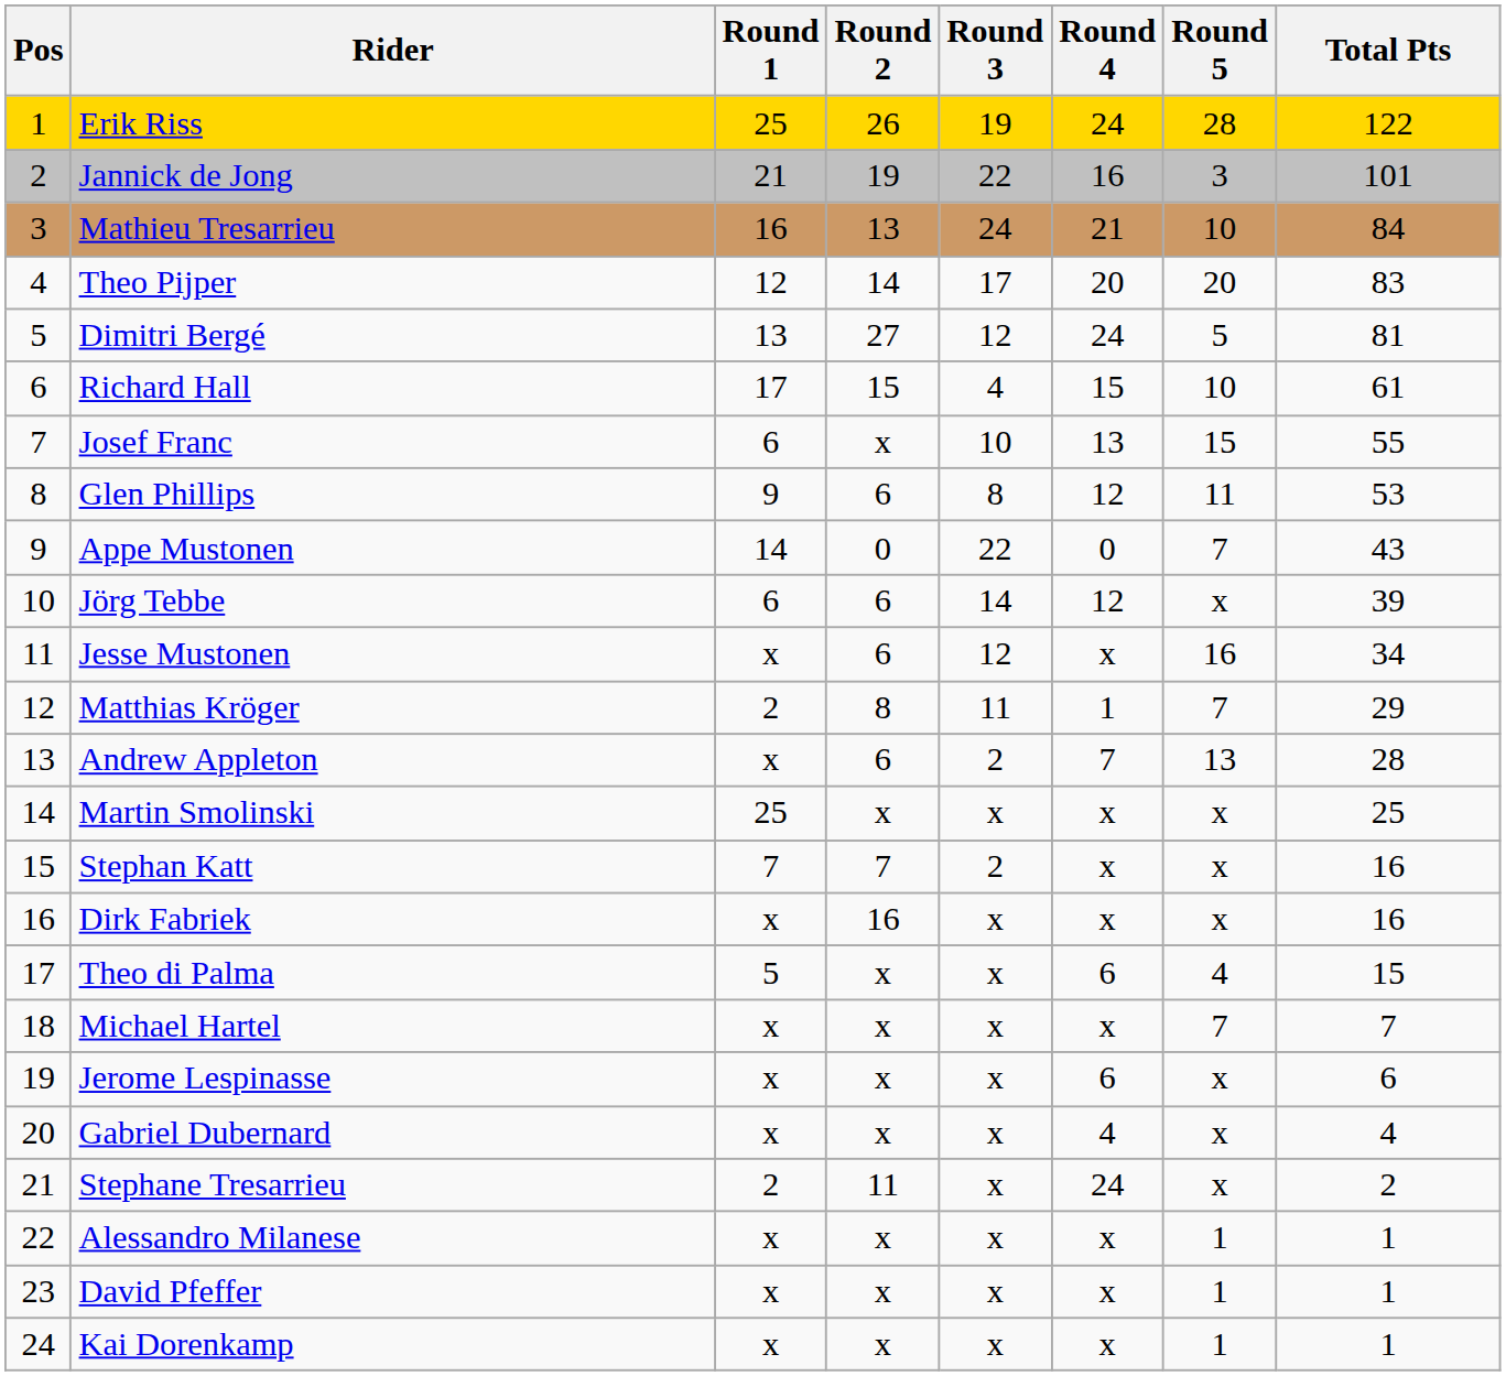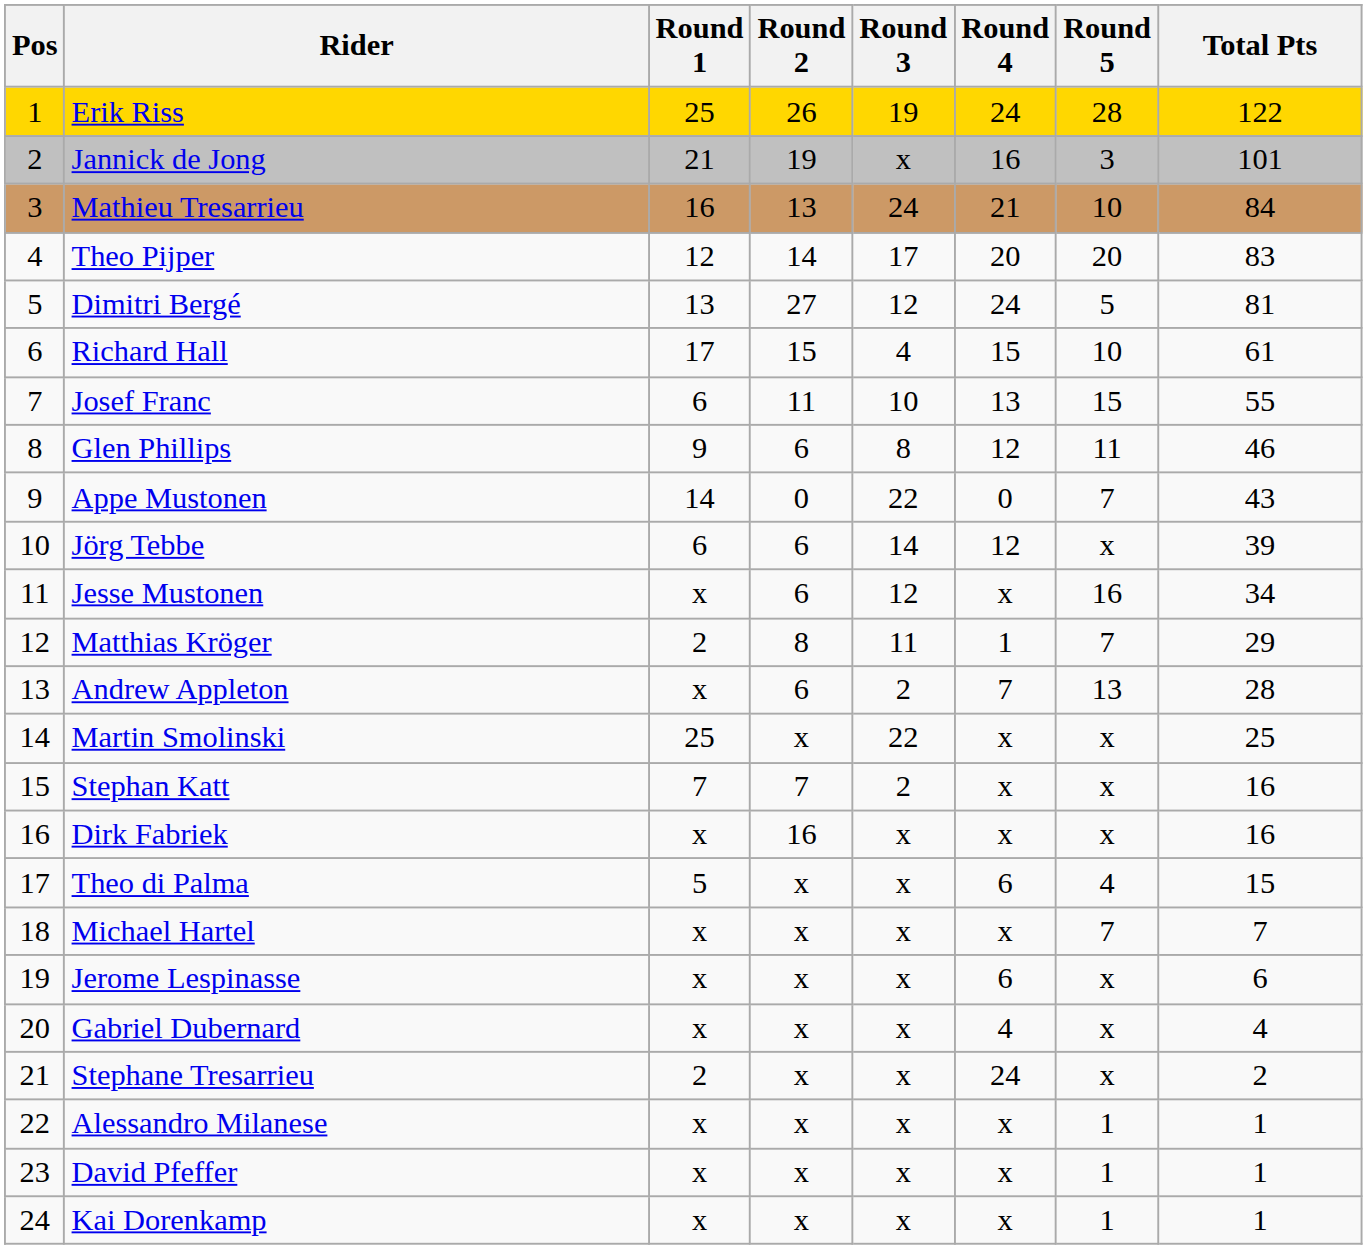 <table class="wikitable" style="font-size: 100%">
 <tr>
 <th width=20>Pos</th>
 <th width=300>Rider</th>
 <th width=40>Round 1</th>
 <th width=40>Round 2</th>
 <th width=40>Round 3</th>
 <th width=40>Round 4</th>
 <th width=40>Round 5</th>
 <th width=100>Total Pts</th>
 </tr>
 <tr align=center style="background-color: gold;">
 <td>1</td>
 <td align="left"> <a href='#'>Erik Riss</a></td>
 <td>25</td>
 <td>26</td>
 <td>19</td>
 <td>24</td>
 <td>28</td>
 <td>122</td>
 </tr>
 <tr align=center style="background-color: silver;">
 <td>2</td>
 <td align="left"> <a href='#'>Jannick de Jong</a></td>
 <td>21</td>
 <td>19</td>
-<td>22</td>
+<td>x</td>
 <td>16</td>
 <td>3</td>
 <td>101</td>
 </tr>
 <tr align=center style="background-color: #cc9966;">
 <td>3</td>
 <td align="left"> <a href='#'>Mathieu Tresarrieu</a></td>
 <td>16</td>
 <td>13</td>
 <td>24</td>
 <td>21</td>
 <td>10</td>
 <td>84</td>
 </tr>
 <tr align=center>
 <td>4</td>
 <td align="left"> <a href='#'>Theo Pijper</a></td>
 <td>12</td>
 <td>14</td>
 <td>17</td>
 <td>20</td>
 <td>20</td>
 <td>83</td>
 </tr>
 <tr align=center>
 <td>5</td>
 <td align="left"> <a href='#'>Dimitri Bergé</a></td>
 <td>13</td>
 <td>27</td>
 <td>12</td>
 <td>24</td>
 <td>5</td>
 <td>81</td>
 </tr>
 <tr align=center>
 <td>6</td>
 <td align="left"> <a href='#'>Richard Hall</a></td>
 <td>17</td>
 <td>15</td>
 <td>4</td>
 <td>15</td>
 <td>10</td>
 <td>61</td>
 </tr>
 <tr align=center>
 <td>7</td>
 <td align="left"> <a href='#'>Josef Franc</a></td>
 <td>6</td>
-<td>x</td>
+<td>11</td>
 <td>10</td>
 <td>13</td>
 <td>15</td>
 <td>55</td>
 </tr>
 <tr align=center>
 <td>8</td>
 <td align="left"> <a href='#'>Glen Phillips</a></td>
 <td>9</td>
 <td>6</td>
 <td>8</td>
 <td>12</td>
 <td>11</td>
-<td>53</td>
+<td>46</td>
 </tr>
 <tr align=center>
 <td>9</td>
 <td align="left"> <a href='#'>Appe Mustonen</a></td>
 <td>14</td>
 <td>0</td>
 <td>22</td>
 <td>0</td>
 <td>7</td>
 <td>43</td>
 </tr>
 <tr align=center>
 <td>10</td>
 <td align="left"> <a href='#'>Jörg Tebbe</a></td>
 <td>6</td>
 <td>6</td>
 <td>14</td>
 <td>12</td>
 <td>x</td>
 <td>39</td>
 </tr>
 <tr align=center>
 <td>11</td>
 <td align="left"> <a href='#'>Jesse Mustonen</a></td>
 <td>x</td>
 <td>6</td>
 <td>12</td>
 <td>x</td>
 <td>16</td>
 <td>34</td>
 </tr>
 <tr align=center>
 <td>12</td>
 <td align="left"> <a href='#'>Matthias Kröger</a></td>
 <td>2</td>
 <td>8</td>
 <td>11</td>
 <td>1</td>
 <td>7</td>
 <td>29</td>
 </tr>
 <tr align=center>
 <td>13</td>
 <td align="left"> <a href='#'>Andrew Appleton</a></td>
 <td>x</td>
 <td>6</td>
 <td>2</td>
 <td>7</td>
 <td>13</td>
 <td>28</td>
 </tr>
 <tr align=center>
 <td>14</td>
 <td align="left"> <a href='#'>Martin Smolinski</a></td>
 <td>25</td>
 <td>x</td>
-<td>x</td>
+<td>22</td>
 <td>x</td>
 <td>x</td>
 <td>25</td>
 </tr>
 <tr align=center>
 <td>15</td>
 <td align="left"> <a href='#'>Stephan Katt</a></td>
 <td>7</td>
 <td>7</td>
 <td>2</td>
 <td>x</td>
 <td>x</td>
 <td>16</td>
 </tr>
 <tr align=center>
 <td>16</td>
 <td align="left"> <a href='#'>Dirk Fabriek</a></td>
 <td>x</td>
 <td>16</td>
 <td>x</td>
 <td>x</td>
 <td>x</td>
 <td>16</td>
 </tr>
 <tr align=center>
 <td>17</td>
 <td align="left"> <a href='#'>Theo di Palma</a></td>
 <td>5</td>
 <td>x</td>
 <td>x</td>
 <td>6</td>
 <td>4</td>
 <td>15</td>
 </tr>
 <tr align=center>
 <td>18</td>
 <td align="left"> <a href='#'>Michael Hartel</a></td>
 <td>x</td>
 <td>x</td>
 <td>x</td>
 <td>x</td>
 <td>7</td>
 <td>7</td>
 </tr>
 <tr align=center>
 <td>19</td>
 <td align="left"> <a href='#'>Jerome Lespinasse</a></td>
 <td>x</td>
 <td>x</td>
 <td>x</td>
 <td>6</td>
 <td>x</td>
 <td>6</td>
 </tr>
 <tr align=center>
 <td>20</td>
 <td align="left"> <a href='#'>Gabriel Dubernard</a></td>
 <td>x</td>
 <td>x</td>
 <td>x</td>
 <td>4</td>
 <td>x</td>
 <td>4</td>
 </tr>
 <tr align=center>
 <td>21</td>
 <td align="left"> <a href='#'>Stephane Tresarrieu</a></td>
 <td>2</td>
-<td>11</td>
+<td>x</td>
 <td>x</td>
 <td>24</td>
 <td>x</td>
 <td>2</td>
 </tr>
 <tr align=center>
 <td>22</td>
 <td align="left"> <a href='#'>Alessandro Milanese</a></td>
 <td>x</td>
 <td>x</td>
 <td>x</td>
 <td>x</td>
 <td>1</td>
 <td>1</td>
 </tr>
 <tr align=center>
 <td>23</td>
 <td align="left"> <a href='#'>David Pfeffer</a></td>
 <td>x</td>
 <td>x</td>
 <td>x</td>
 <td>x</td>
 <td>1</td>
 <td>1</td>
 </tr>
 <tr align=center>
 <td>24</td>
 <td align="left"> <a href='#'>Kai Dorenkamp</a></td>
 <td>x</td>
 <td>x</td>
 <td>x</td>
 <td>x</td>
 <td>1</td>
 <td>1</td>
 </tr>
 </table>
